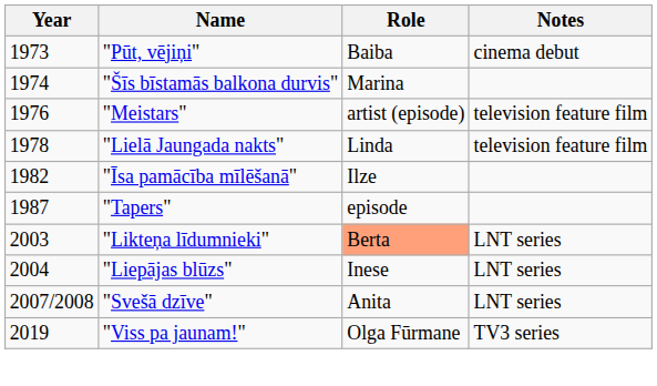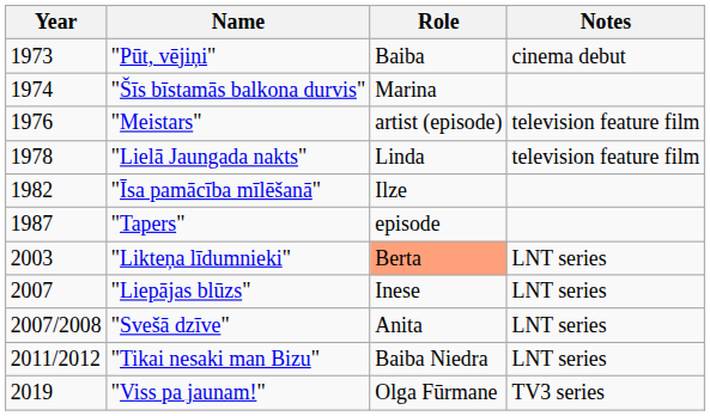 <table class="wikitable">
 <tr>
 <th>Year</th>
 <th>Name</th>
 <th>Role</th>
 <th>Notes</th>
 </tr>
 <tr>
 <td>1973</td>
 <td>"<a href='#'>Pūt, vējiņi</a>"</td>
 <td>Baiba</td>
 <td>cinema debut</td>
 </tr>
 <tr>
 <td>1974</td>
 <td>"<a href='#'>Šīs bīstamās balkona durvis</a>"</td>
 <td>Marina</td>
 </tr>
 <tr>
 <td>1976</td>
 <td>"<a href='#'>Meistars</a>"</td>
 <td>artist (episode)</td>
 <td>television feature film</td>
 </tr>
 <tr>
 <td>1978</td>
 <td>"<a href='#'>Lielā Jaungada nakts</a>"</td>
 <td>Linda</td>
 <td>television feature film</td>
 </tr>
 <tr>
 <td>1982</td>
 <td>"<a href='#'>Īsa pamācība mīlēšanā</a>"</td>
 <td>Ilze</td>
 <td></td>
 </tr>
 <tr>
 <td>1987</td>
 <td>"<a href='#'>Tapers</a>"</td>
 <td>episode</td>
 <td></td>
 </tr>
 <tr>
 <td>2003</td>
 <td>"<a href='#'>Likteņa līdumnieki</a>"</td>
 <td style="background: lightsalmon;">Berta</td>
 <td>LNT series</td>
 </tr>
 <tr>
-<td>2004</td>
+<td>2007</td>
 <td>"<a href='#'>Liepājas blūzs</a>"</td>
 <td>Inese</td>
 <td>LNT series</td>
 </tr>
 <tr>
 <td>2007/2008</td>
 <td>"<a href='#'>Svešā dzīve</a>"</td>
 <td>Anita</td>
 <td>LNT series</td>
 </tr>
 <tr>
+<td>2011/2012</td>
+<td>"<a href='#'>Tikai nesaki man Bizu</a>"</td>
+<td>Baiba Niedra</td>
+<td>LNT series</td>
+</tr>
+<tr>
 <td>2019</td>
 <td>"<a href='#'>Viss pa jaunam!</a>"</td>
 <td>Olga Fūrmane</td>
 <td>TV3 series</td>
 </tr>
 </table>
